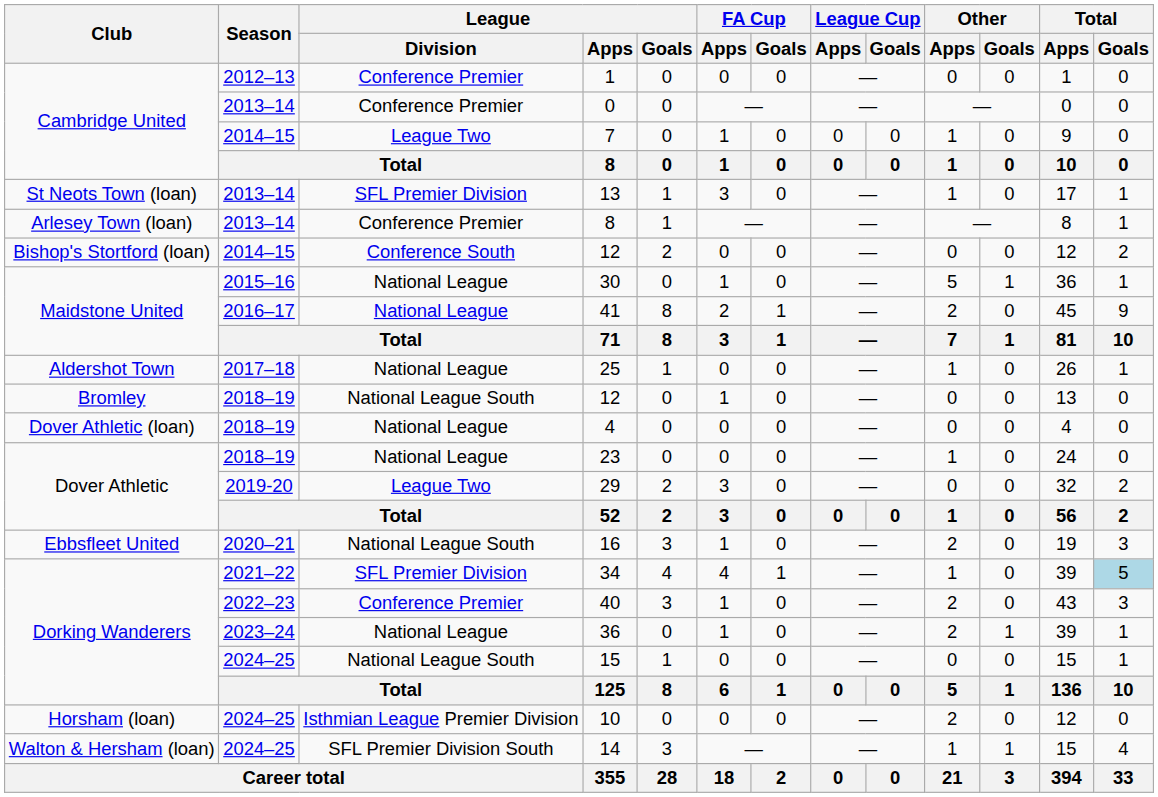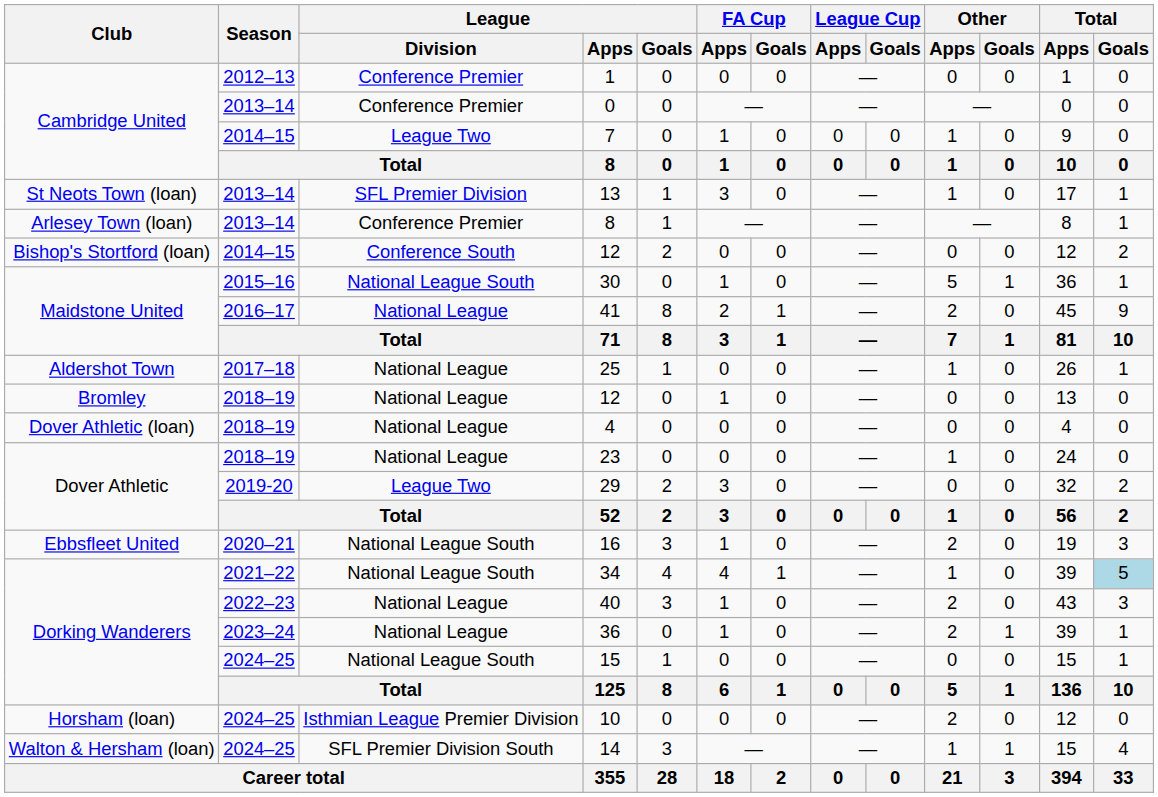 <table class="wikitable" style="text-align: center">
 <tr>
 <th rowspan="2">Club</th>
 <th rowspan="2">Season</th>
 <th colspan="3">League</th>
 <th colspan="2"><a href='#'>FA Cup</a></th>
 <th colspan="2"><a href='#'>League Cup</a></th>
 <th colspan="2">Other</th>
 <th colspan="2">Total</th>
 </tr>
 <tr>
 <th>Division</th>
 <th>Apps</th>
 <th>Goals</th>
 <th>Apps</th>
 <th>Goals</th>
 <th>Apps</th>
 <th>Goals</th>
 <th>Apps</th>
 <th>Goals</th>
 <th>Apps</th>
 <th>Goals</th>
 </tr>
 <tr>
 <td rowspan="4"><a href='#'>Cambridge United</a></td>
 <td><a href='#'>2012–13</a></td>
 <td><a href='#'>Conference Premier</a></td>
 <td>1</td>
 <td>0</td>
 <td>0</td>
 <td>0</td>
 <td colspan="2">—</td>
 <td>0</td>
 <td>0</td>
 <td>1</td>
 <td>0</td>
 </tr>
 <tr>
 <td><a href='#'>2013–14</a></td>
 <td>Conference Premier</td>
 <td>0</td>
 <td>0</td>
 <td colspan="2">—</td>
 <td colspan="2">—</td>
 <td colspan="2">—</td>
 <td>0</td>
 <td>0</td>
 </tr>
 <tr>
 <td><a href='#'>2014–15</a></td>
 <td><a href='#'>League Two</a></td>
 <td>7</td>
 <td>0</td>
 <td>1</td>
 <td>0</td>
 <td>0</td>
 <td>0</td>
 <td>1</td>
 <td>0</td>
 <td>9</td>
 <td>0</td>
 </tr>
 <tr>
 <th colspan="2">Total</th>
 <th>8</th>
 <th>0</th>
 <th>1</th>
 <th>0</th>
 <th>0</th>
 <th>0</th>
 <th>1</th>
 <th>0</th>
 <th>10</th>
 <th>0</th>
 </tr>
 <tr>
 <td><a href='#'>St Neots Town</a> (loan)</td>
 <td><a href='#'>2013–14</a></td>
 <td><a href='#'>SFL Premier Division</a></td>
 <td>13</td>
 <td>1</td>
 <td>3</td>
 <td>0</td>
 <td colspan="2">—</td>
 <td>1</td>
 <td>0</td>
 <td>17</td>
 <td>1</td>
 </tr>
 <tr>
 <td><a href='#'>Arlesey Town</a> (loan)</td>
 <td><a href='#'>2013–14</a></td>
 <td>Conference Premier</td>
 <td>8</td>
 <td>1</td>
 <td colspan="2">—</td>
 <td colspan="2">—</td>
 <td colspan="2">—</td>
 <td>8</td>
 <td>1</td>
 </tr>
 <tr>
 <td><a href='#'>Bishop's Stortford</a> (loan)</td>
 <td><a href='#'>2014–15</a></td>
 <td><a href='#'>Conference South</a></td>
 <td>12</td>
 <td>2</td>
 <td>0</td>
 <td>0</td>
 <td colspan="2">—</td>
 <td>0</td>
 <td>0</td>
 <td>12</td>
 <td>2</td>
 </tr>
 <tr>
 <td rowspan="3"><a href='#'>Maidstone United</a></td>
 <td><a href='#'>2015–16</a></td>
-<td>National League</td>
+<td><a href='#'>National League South</a></td>
 <td>30</td>
 <td>0</td>
 <td>1</td>
 <td>0</td>
 <td colspan="2">—</td>
 <td>5</td>
 <td>1</td>
 <td>36</td>
 <td>1</td>
 </tr>
 <tr>
 <td><a href='#'>2016–17</a></td>
 <td><a href='#'>National League</a></td>
 <td>41</td>
 <td>8</td>
 <td>2</td>
 <td>1</td>
 <td colspan="2">—</td>
 <td>2</td>
 <td>0</td>
 <td>45</td>
 <td>9</td>
 </tr>
 <tr>
 <th colspan="2">Total</th>
 <th>71</th>
 <th>8</th>
 <th>3</th>
 <th>1</th>
 <th colspan="2">—</th>
 <th>7</th>
 <th>1</th>
 <th>81</th>
 <th>10</th>
 </tr>
 <tr>
 <td><a href='#'>Aldershot Town</a></td>
 <td><a href='#'>2017–18</a></td>
 <td>National League</td>
 <td>25</td>
 <td>1</td>
 <td>0</td>
 <td>0</td>
 <td colspan="2">—</td>
 <td>1</td>
 <td>0</td>
 <td>26</td>
 <td>1</td>
 </tr>
 <tr>
 <td><a href='#'>Bromley</a></td>
 <td><a href='#'>2018–19</a></td>
-<td>National League South</td>
+<td>National League</td>
 <td>12</td>
 <td>0</td>
 <td>1</td>
 <td>0</td>
 <td colspan="2">—</td>
 <td>0</td>
 <td>0</td>
 <td>13</td>
 <td>0</td>
 </tr>
 <tr>
 <td><a href='#'>Dover Athletic</a> (loan)</td>
 <td><a href='#'>2018–19</a></td>
 <td>National League</td>
 <td>4</td>
 <td>0</td>
 <td>0</td>
 <td>0</td>
 <td colspan="2">—</td>
 <td>0</td>
 <td>0</td>
 <td>4</td>
 <td>0</td>
 </tr>
 <tr>
 <td rowspan="3">Dover Athletic</td>
 <td><a href='#'>2018–19</a></td>
 <td>National League</td>
 <td>23</td>
 <td>0</td>
 <td>0</td>
 <td>0</td>
 <td colspan="2">—</td>
 <td>1</td>
 <td>0</td>
 <td>24</td>
 <td>0</td>
 </tr>
 <tr>
 <td><a href='#'>2019-20</a></td>
 <td><a href='#'>League Two</a></td>
 <td>29</td>
 <td>2</td>
 <td>3</td>
 <td>0</td>
 <td colspan="2">—</td>
 <td>0</td>
 <td>0</td>
 <td>32</td>
 <td>2</td>
 </tr>
 <tr>
 <th colspan="2">Total</th>
 <th>52</th>
 <th>2</th>
 <th>3</th>
 <th>0</th>
 <th>0</th>
 <th>0</th>
 <th>1</th>
 <th>0</th>
 <th>56</th>
 <th>2</th>
 </tr>
 <tr>
 <td><a href='#'>Ebbsfleet United</a></td>
 <td><a href='#'>2020–21</a></td>
 <td>National League South</td>
 <td>16</td>
 <td>3</td>
 <td>1</td>
 <td>0</td>
 <td colspan="2">—</td>
 <td>2</td>
 <td>0</td>
 <td>19</td>
 <td>3</td>
 </tr>
 <tr>
 <td rowspan="5"><a href='#'>Dorking Wanderers</a></td>
 <td><a href='#'>2021–22</a></td>
-<td><a href='#'>SFL Premier Division</a></td>
+<td>National League South</td>
 <td>34</td>
 <td>4</td>
 <td>4</td>
 <td>1</td>
 <td colspan="2">—</td>
 <td>1</td>
 <td>0</td>
 <td>39</td>
 <td style="background: lightblue;">5</td>
 </tr>
 <tr>
 <td><a href='#'>2022–23</a></td>
-<td><a href='#'>Conference Premier</a></td>
+<td>National League</td>
 <td>40</td>
 <td>3</td>
 <td>1</td>
 <td>0</td>
 <td colspan="2">—</td>
 <td>2</td>
 <td>0</td>
 <td>43</td>
 <td>3</td>
 </tr>
 <tr>
 <td><a href='#'>2023–24</a></td>
 <td>National League</td>
 <td>36</td>
 <td>0</td>
 <td>1</td>
 <td>0</td>
 <td colspan="2">—</td>
 <td>2</td>
 <td>1</td>
 <td>39</td>
 <td>1</td>
 </tr>
 <tr>
 <td><a href='#'>2024–25</a></td>
 <td>National League South</td>
 <td>15</td>
 <td>1</td>
 <td>0</td>
 <td>0</td>
 <td colspan="2">—</td>
 <td>0</td>
 <td>0</td>
 <td>15</td>
 <td>1</td>
 </tr>
 <tr>
 <th colspan="2">Total</th>
 <th>125</th>
 <th>8</th>
 <th>6</th>
 <th>1</th>
 <th>0</th>
 <th>0</th>
 <th>5</th>
 <th>1</th>
 <th>136</th>
 <th>10</th>
 </tr>
 <tr>
 <td><a href='#'>Horsham</a> (loan)</td>
 <td><a href='#'>2024–25</a></td>
 <td><a href='#'>Isthmian League</a> Premier Division</td>
 <td>10</td>
 <td>0</td>
 <td>0</td>
 <td>0</td>
 <td colspan="2">—</td>
 <td>2</td>
 <td>0</td>
 <td>12</td>
 <td>0</td>
 </tr>
 <tr>
 <td><a href='#'>Walton & Hersham</a> (loan)</td>
 <td><a href='#'>2024–25</a></td>
 <td>SFL Premier Division South</td>
 <td>14</td>
 <td>3</td>
 <td colspan="2">—</td>
 <td colspan="2">—</td>
 <td>1</td>
 <td>1</td>
 <td>15</td>
 <td>4</td>
 </tr>
 <tr>
 <th colspan="3">Career total</th>
 <th>355</th>
 <th>28</th>
 <th>18</th>
 <th>2</th>
 <th>0</th>
 <th>0</th>
 <th>21</th>
 <th>3</th>
 <th>394</th>
 <th>33</th>
 </tr>
 </table>
